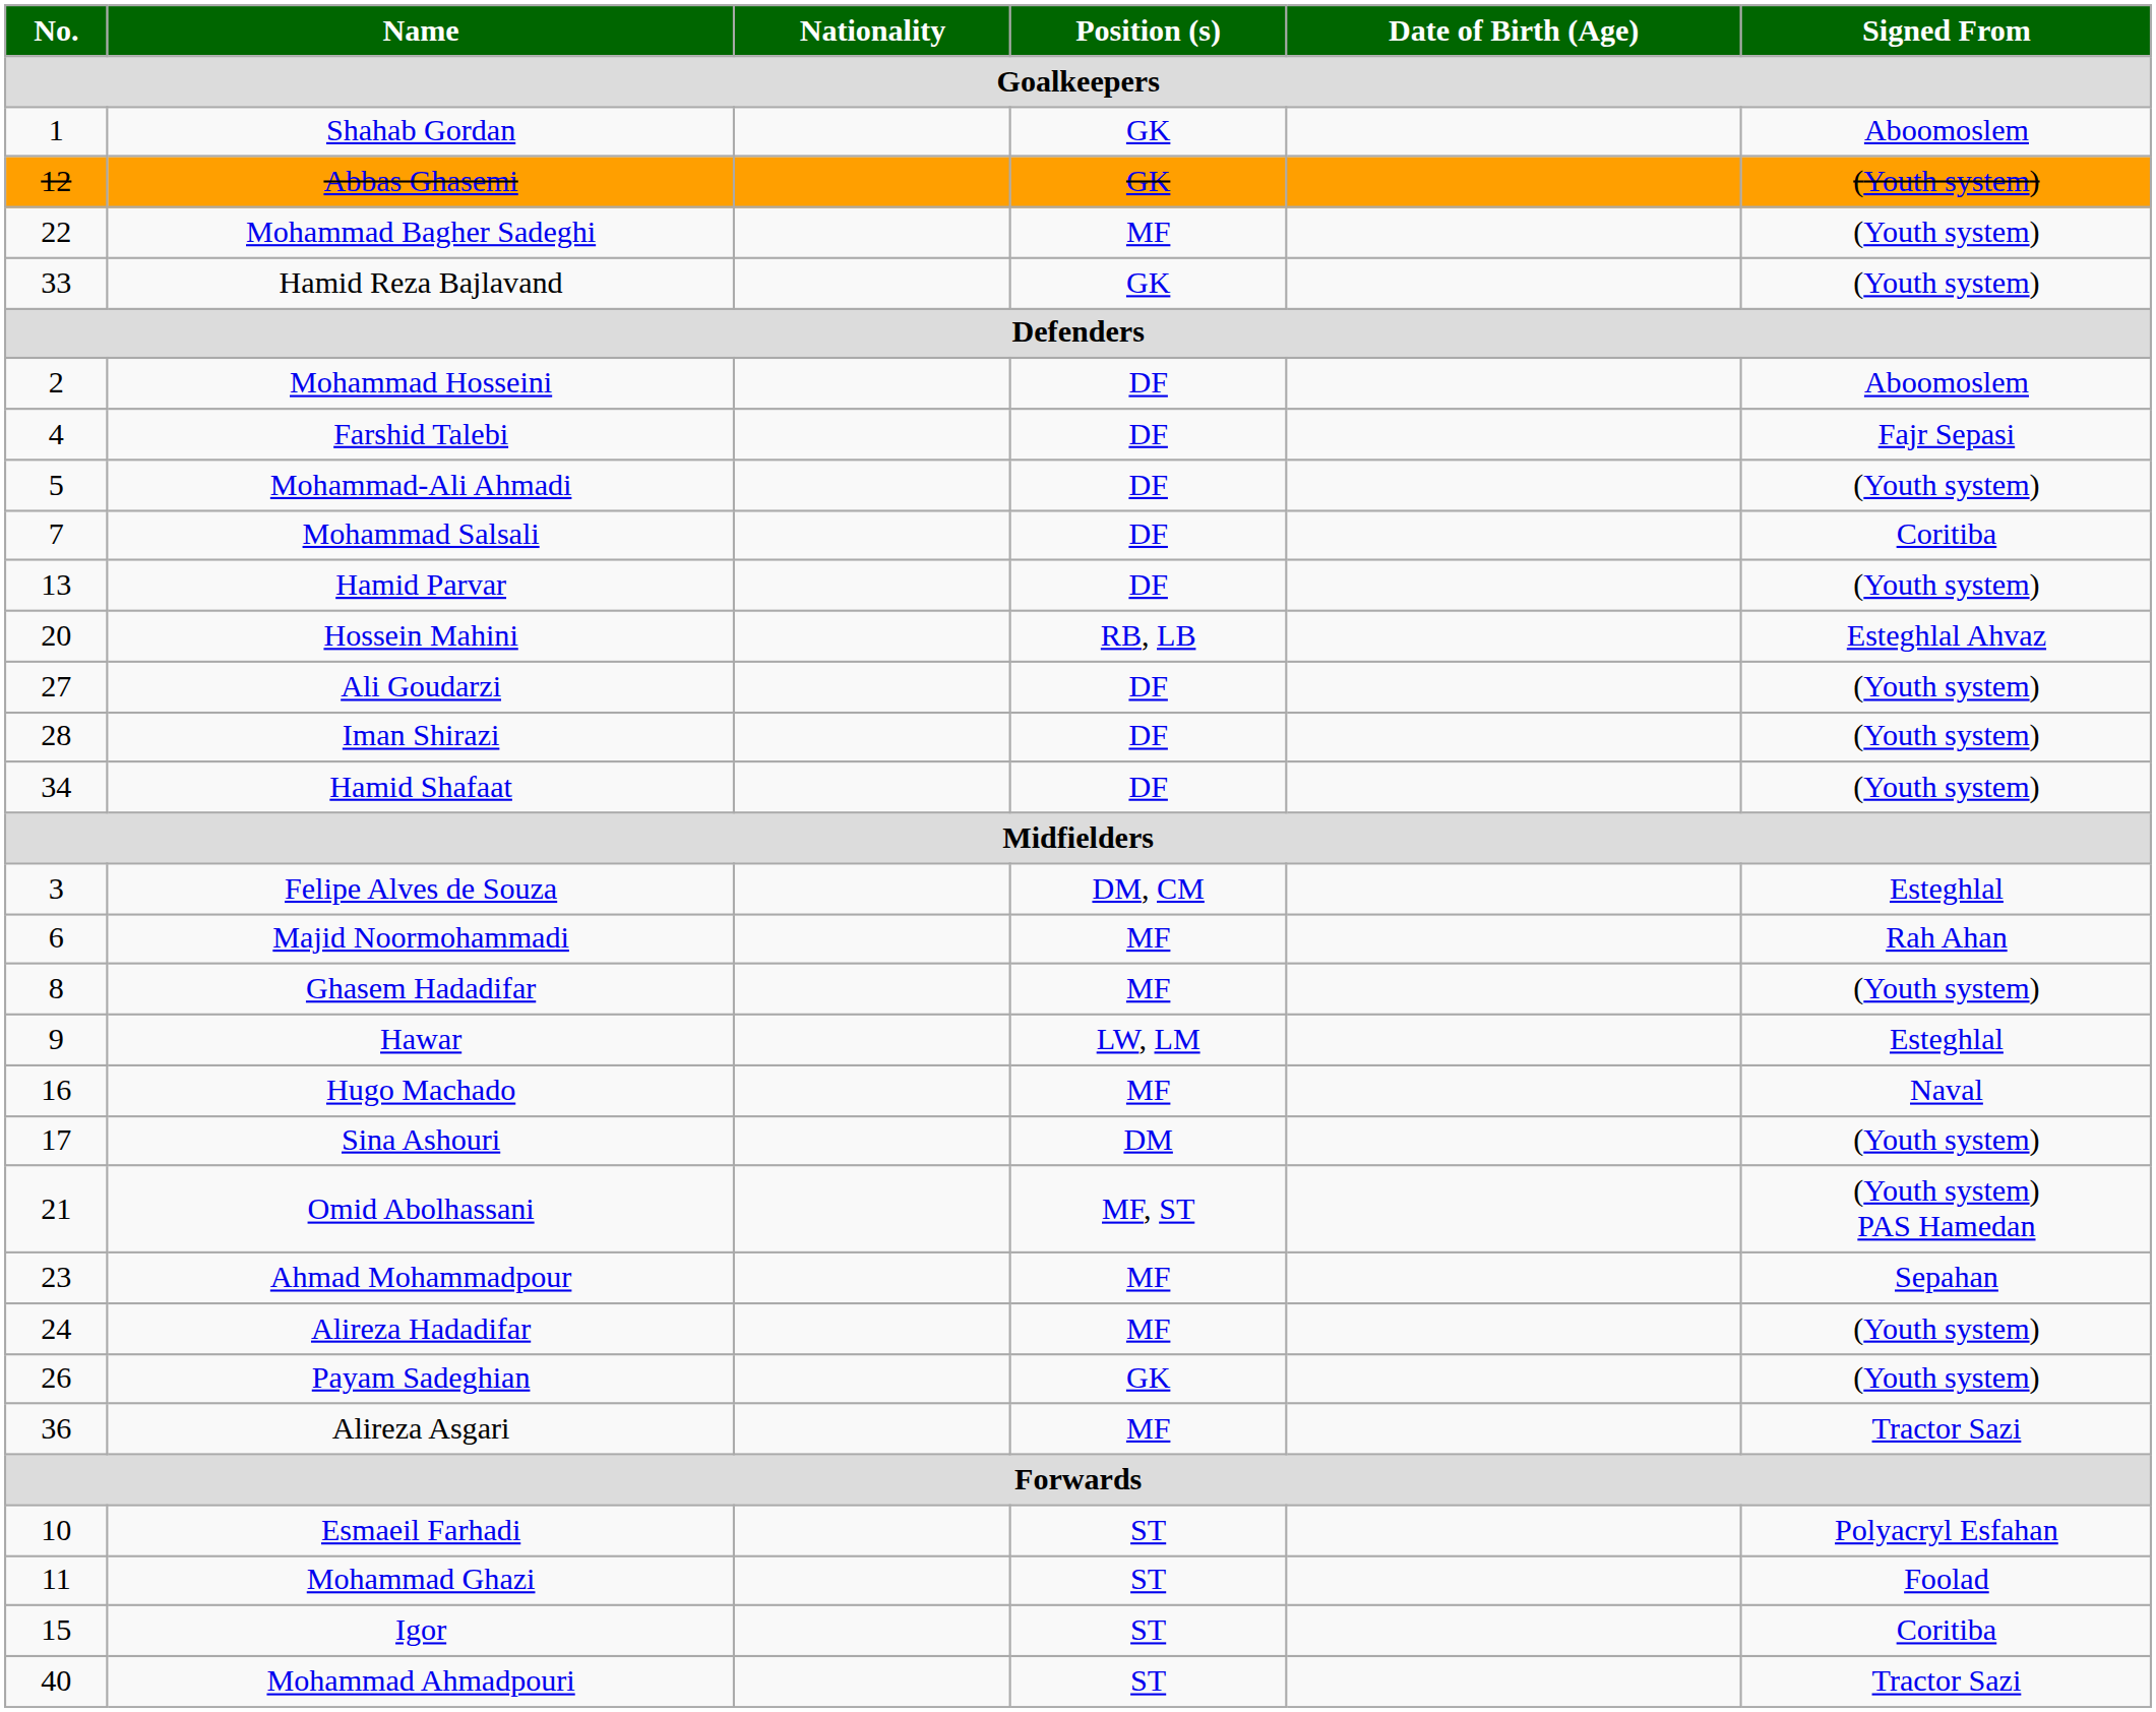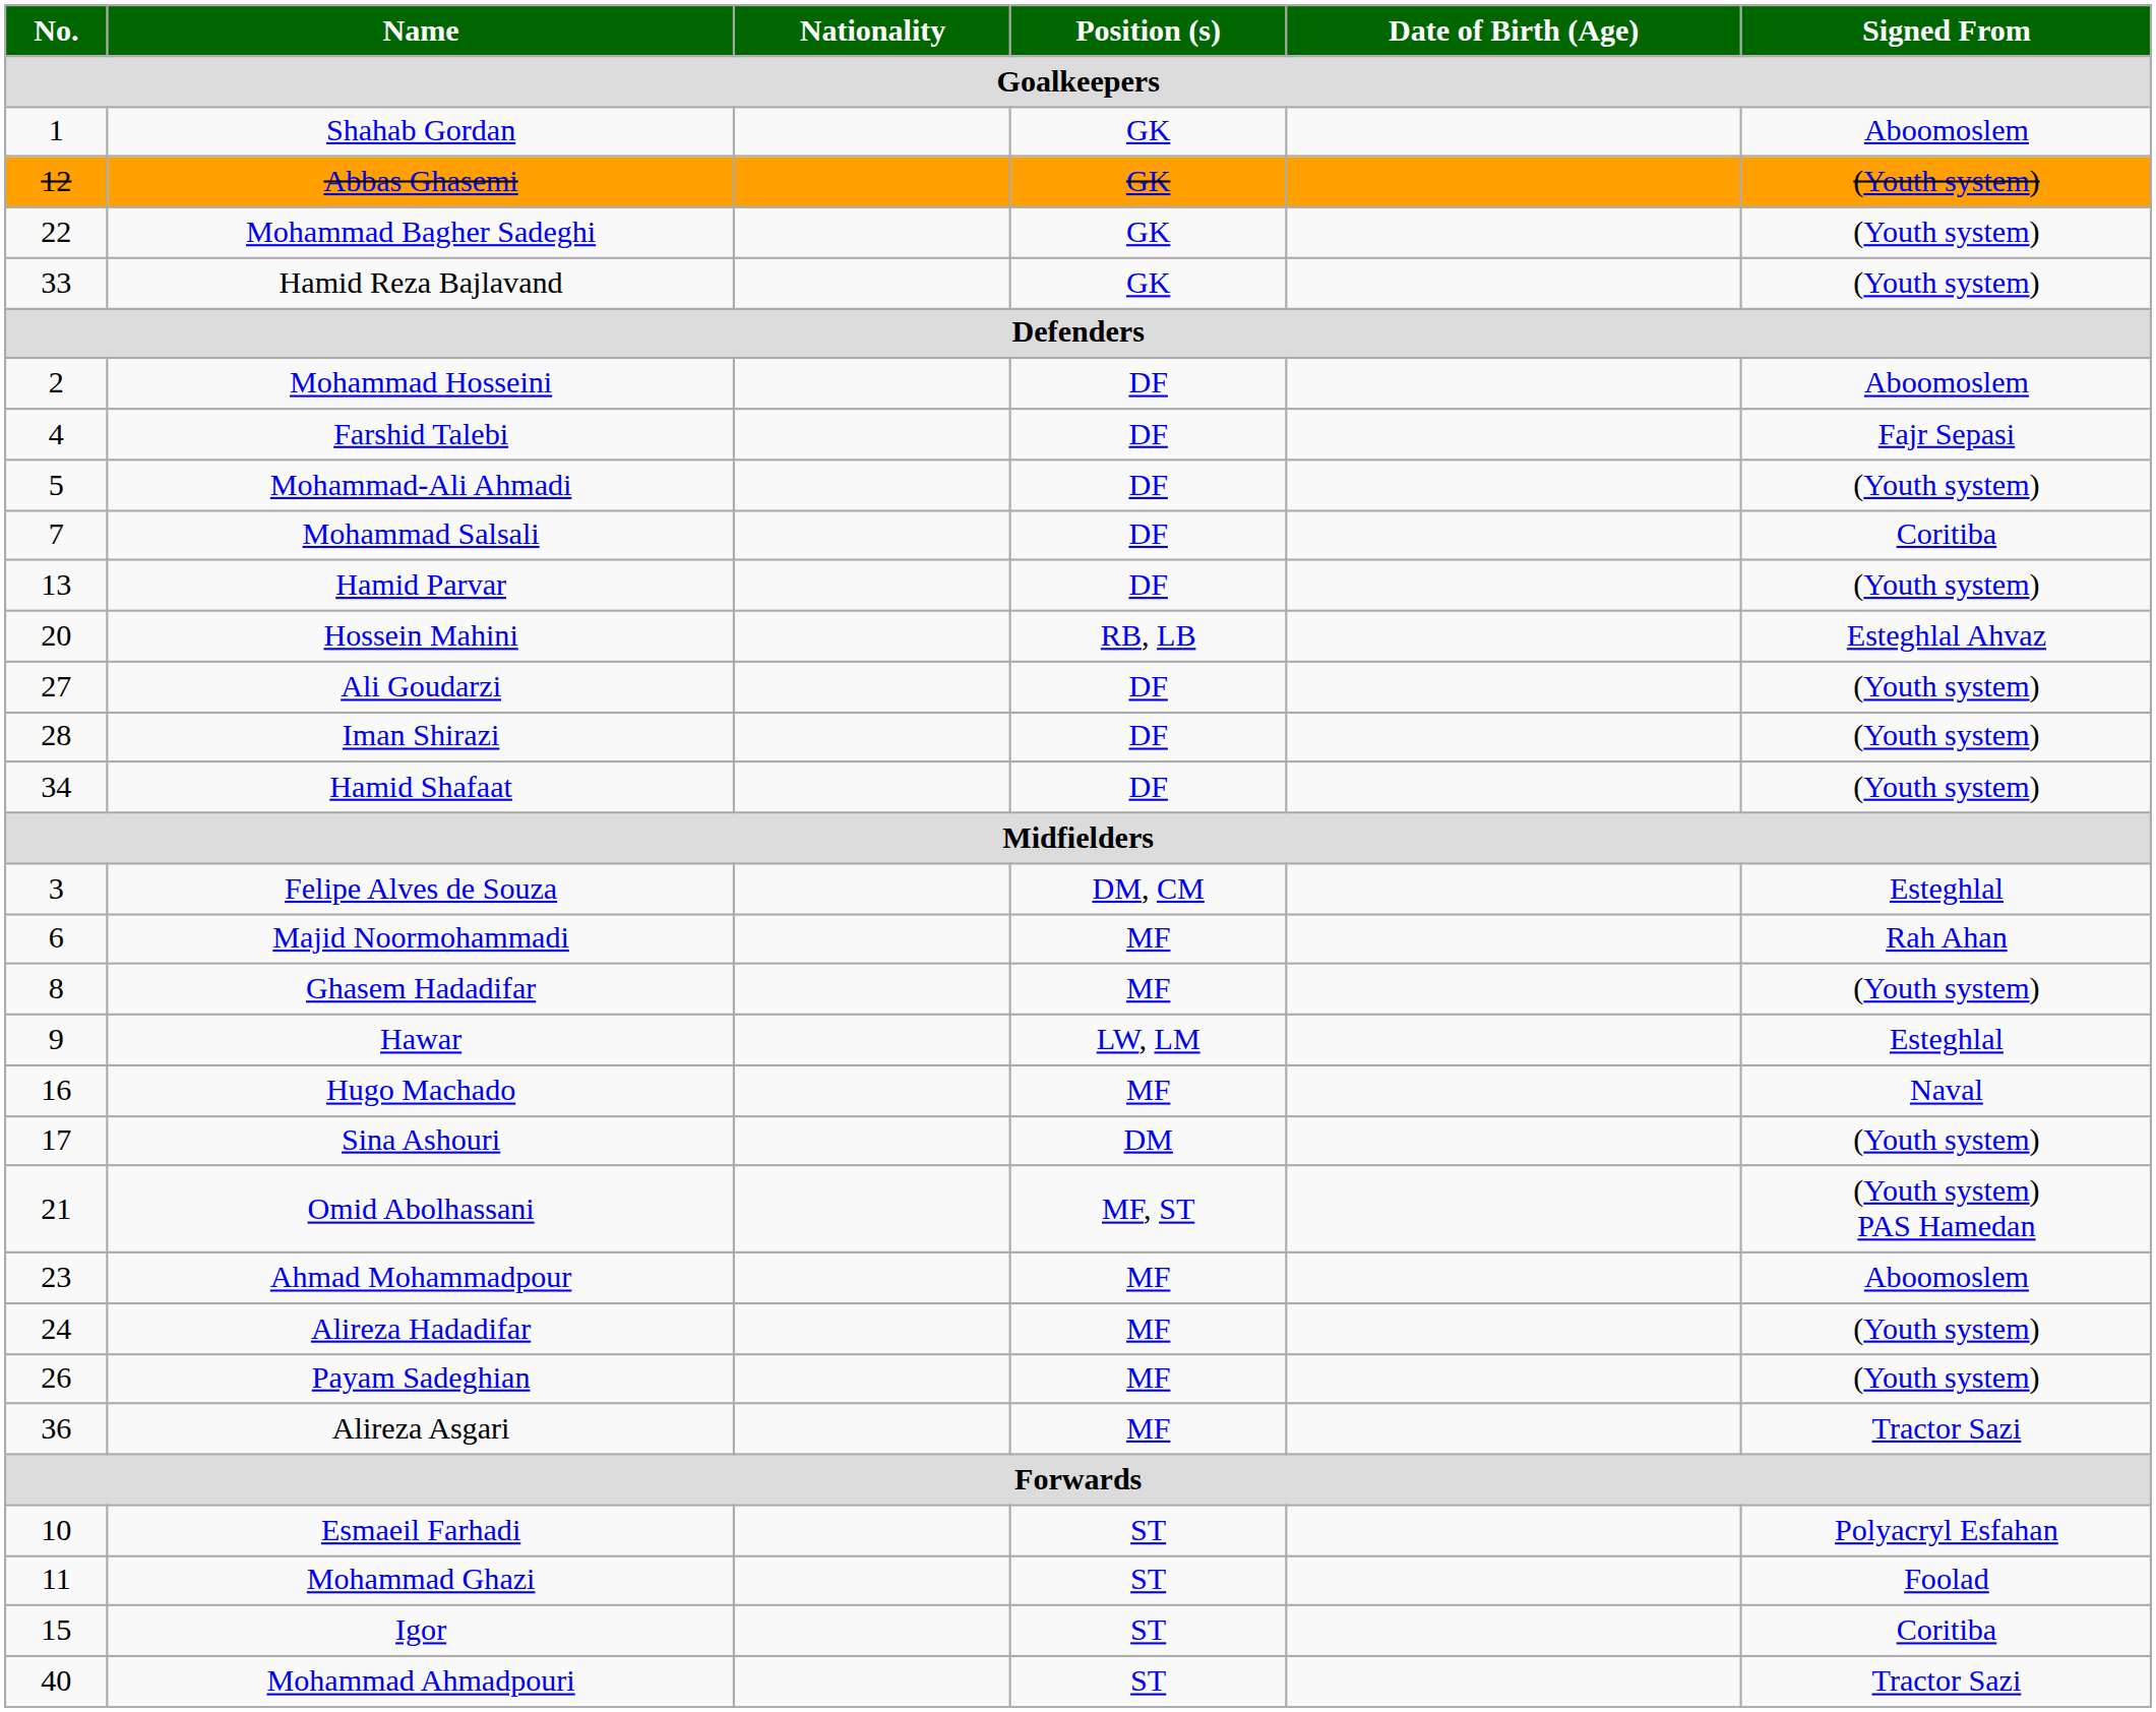 <table class="wikitable" style="text-align: center; font-size:90%" width=80%>
 <tr>
 <th style="background: #006600; color:white" align=right>No.</th>
 <th style="background: #006600; color:white" align=right>Name</th>
 <th style="background: #006600; color:white" align=right>Nationality</th>
 <th style="background: #006600; color:white" align=right>Position (s)</th>
 <th style="background: #006600; color:white" align=right>Date of Birth (Age)</th>
 <th style="background: #006600; color:white" align=right>Signed From</th>
 </tr>
 <tr>
 <th colspan=6 style="background: #DCDCDC" align=right>Goalkeepers</th>
 </tr>
 <tr>
 <td>1</td>
 <td><a href='#'>Shahab Gordan</a></td>
 <td></td>
 <td><a href='#'>GK</a></td>
 <td></td>
 <td> <a href='#'>Aboomoslem</a></td>
 </tr>
 <tr style="background:#ff9f00;">
 <td><s>12</s></td>
 <td><s><a href='#'>Abbas Ghasemi</a></s></td>
 <td></td>
 <td><s><a href='#'>GK</a></s></td>
 <td><s></s></td>
 <td><s>(<a href='#'>Youth system</a>)</s></td>
 </tr>
 <tr>
 <td>22</td>
 <td><a href='#'>Mohammad Bagher Sadeghi</a></td>
 <td></td>
-<td><a href='#'>MF</a></td>
+<td><a href='#'>GK</a></td>
 <td></td>
 <td>(<a href='#'>Youth system</a>)</td>
 </tr>
 <tr>
 <td>33</td>
 <td>Hamid Reza Bajlavand</td>
 <td></td>
 <td><a href='#'>GK</a></td>
 <td></td>
 <td>(<a href='#'>Youth system</a>)</td>
 </tr>
 <tr>
 <th colspan=6 style="background: #DCDCDC" align=right>Defenders</th>
 </tr>
 <tr>
 <td>2</td>
 <td><a href='#'>Mohammad Hosseini</a></td>
 <td></td>
 <td><a href='#'>DF</a></td>
 <td></td>
 <td> <a href='#'>Aboomoslem</a></td>
 </tr>
 <tr>
 <td>4</td>
 <td><a href='#'>Farshid Talebi</a></td>
 <td></td>
 <td><a href='#'>DF</a></td>
 <td></td>
 <td> <a href='#'>Fajr Sepasi</a></td>
 </tr>
 <tr>
 <td>5</td>
 <td><a href='#'>Mohammad-Ali Ahmadi</a></td>
 <td></td>
 <td><a href='#'>DF</a></td>
 <td></td>
 <td>(<a href='#'>Youth system</a>)</td>
 </tr>
 <tr>
 <td>7</td>
 <td><a href='#'>Mohammad Salsali</a></td>
 <td></td>
 <td><a href='#'>DF</a></td>
 <td></td>
 <td> <a href='#'>Coritiba</a></td>
 </tr>
 <tr>
 <td>13</td>
 <td><a href='#'>Hamid Parvar</a></td>
 <td></td>
 <td><a href='#'>DF</a></td>
 <td></td>
 <td>(<a href='#'>Youth system</a>)</td>
 </tr>
 <tr>
 <td>20</td>
 <td><a href='#'>Hossein Mahini</a></td>
 <td></td>
 <td><a href='#'>RB</a>, <a href='#'>LB</a></td>
 <td></td>
 <td> <a href='#'>Esteghlal Ahvaz</a></td>
 </tr>
 <tr>
 <td>27</td>
 <td><a href='#'>Ali Goudarzi</a></td>
 <td></td>
 <td><a href='#'>DF</a></td>
 <td></td>
 <td>(<a href='#'>Youth system</a>)</td>
 </tr>
 <tr>
 <td>28</td>
 <td><a href='#'>Iman Shirazi</a></td>
 <td></td>
 <td><a href='#'>DF</a></td>
 <td></td>
 <td>(<a href='#'>Youth system</a>)</td>
 </tr>
 <tr>
 <td>34</td>
 <td><a href='#'>Hamid Shafaat</a></td>
 <td></td>
 <td><a href='#'>DF</a></td>
 <td></td>
 <td>(<a href='#'>Youth system</a>)</td>
 </tr>
 <tr>
 <th colspan=6 style="background: #DCDCDC" align=right>Midfielders</th>
 </tr>
 <tr>
 <td>3</td>
 <td><a href='#'>Felipe Alves de Souza</a></td>
 <td></td>
 <td><a href='#'>DM</a>, <a href='#'>CM</a></td>
 <td></td>
 <td> <a href='#'>Esteghlal</a></td>
 </tr>
 <tr>
 <td>6</td>
 <td><a href='#'>Majid Noormohammadi</a></td>
 <td></td>
 <td><a href='#'>MF</a></td>
 <td></td>
 <td> <a href='#'>Rah Ahan</a></td>
 </tr>
 <tr>
 <td>8</td>
 <td><a href='#'>Ghasem Hadadifar</a></td>
 <td></td>
 <td><a href='#'>MF</a></td>
 <td></td>
 <td>(<a href='#'>Youth system</a>)</td>
 </tr>
 <tr>
 <td>9</td>
 <td><a href='#'>Hawar</a></td>
 <td></td>
 <td><a href='#'>LW</a>, <a href='#'>LM</a></td>
 <td></td>
 <td> <a href='#'>Esteghlal</a></td>
 </tr>
 <tr>
 <td>16</td>
 <td><a href='#'>Hugo Machado</a></td>
 <td></td>
 <td><a href='#'>MF</a></td>
 <td></td>
 <td> <a href='#'>Naval</a></td>
 </tr>
 <tr>
 <td>17</td>
 <td><a href='#'>Sina Ashouri</a></td>
 <td></td>
 <td><a href='#'>DM</a></td>
 <td></td>
 <td>(<a href='#'>Youth system</a>)</td>
 </tr>
 <tr>
 <td>21</td>
 <td><a href='#'>Omid Abolhassani</a></td>
 <td></td>
 <td><a href='#'>MF</a>, <a href='#'>ST</a></td>
 <td></td>
 <td>(<a href='#'>Youth system</a>)<br> <a href='#'>PAS Hamedan</a></td>
 </tr>
 <tr>
 <td>23</td>
 <td><a href='#'>Ahmad Mohammadpour</a></td>
 <td></td>
 <td><a href='#'>MF</a></td>
 <td></td>
-<td> <a href='#'>Sepahan</a></td>
+<td> <a href='#'>Aboomoslem</a></td>
 </tr>
 <tr>
 <td>24</td>
 <td><a href='#'>Alireza Hadadifar</a></td>
 <td></td>
 <td><a href='#'>MF</a></td>
 <td></td>
 <td>(<a href='#'>Youth system</a>)</td>
 </tr>
 <tr>
 <td>26</td>
 <td><a href='#'>Payam Sadeghian</a></td>
 <td></td>
-<td><a href='#'>GK</a></td>
+<td><a href='#'>MF</a></td>
 <td></td>
 <td>(<a href='#'>Youth system</a>)</td>
 </tr>
 <tr>
 <td>36</td>
 <td>Alireza Asgari</td>
 <td></td>
 <td><a href='#'>MF</a></td>
 <td></td>
 <td> <a href='#'>Tractor Sazi</a></td>
 </tr>
 <tr>
 <th colspan=11 style="background: #DCDCDC" align=right>Forwards</th>
 </tr>
 <tr>
 <td>10</td>
 <td><a href='#'>Esmaeil Farhadi</a></td>
 <td></td>
 <td><a href='#'>ST</a></td>
 <td></td>
 <td> <a href='#'>Polyacryl Esfahan</a></td>
 </tr>
 <tr>
 <td>11</td>
 <td><a href='#'>Mohammad Ghazi</a></td>
 <td></td>
 <td><a href='#'>ST</a></td>
 <td></td>
 <td> <a href='#'>Foolad</a></td>
 </tr>
 <tr>
 <td>15</td>
 <td><a href='#'>Igor</a></td>
 <td></td>
 <td><a href='#'>ST</a></td>
 <td></td>
 <td> <a href='#'>Coritiba</a></td>
 </tr>
 <tr>
 <td>40</td>
 <td><a href='#'>Mohammad Ahmadpouri</a></td>
 <td></td>
 <td><a href='#'>ST</a></td>
 <td></td>
 <td> <a href='#'>Tractor Sazi</a></td>
 </tr>
 </table>
